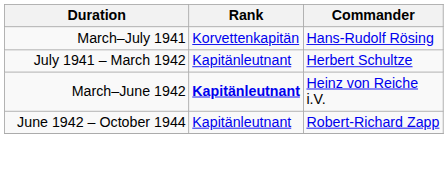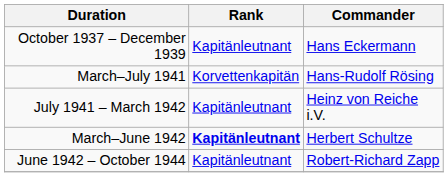 <table class="wikitable sortable">
 <tr>
 <th scope="col" width="200px">Duration</th>
 <th scope="col" width="120px">Rank</th>
 <th scope="col" width="150px">Commander</th>
+</tr>
+<tr>
+<td align="right">October 1937 – December 1939</td>
+<td align="left"><a href='#'>Kapitänleutnant</a></td>
+<td align="left"><a href='#'>Hans Eckermann</a></td>
 </tr>
 <tr>
 <td align="right">March–July 1941</td>
 <td align="left"><a href='#'>Korvettenkapitän</a></td>
 <td align="left"><a href='#'>Hans-Rudolf Rösing</a></td>
 </tr>
 <tr>
 <td align="right">July 1941 – March 1942</td>
 <td align="left"><a href='#'>Kapitänleutnant</a></td>
-<td align="left"><a href='#'>Herbert Schultze</a></td>
+<td align="left"><a href='#'>Heinz von Reiche</a> i.V.</td>
 </tr>
 <tr>
 <td align="right">March–June 1942</td>
 <td align="left"><strong><a href='#'>Kapitänleutnant</a></strong></td>
-<td align="left"><a href='#'>Heinz von Reiche</a> i.V.</td>
+<td align="left"><a href='#'>Herbert Schultze</a></td>
 </tr>
 <tr>
 <td align="right">June 1942 – October 1944</td>
 <td align="left"><a href='#'>Kapitänleutnant</a></td>
 <td align="left"><a href='#'>Robert-Richard Zapp</a></td>
 </tr>
 <tr>
 </tr>
 </table>
